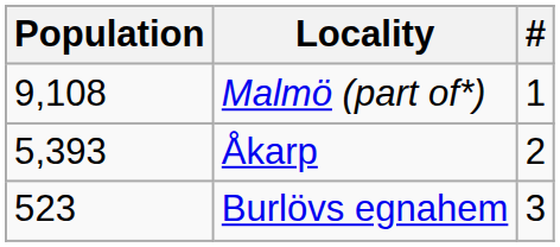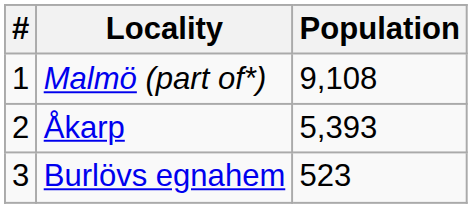 <table class="wikitable">
 <tr>
+<th>#</th>
+<th>Locality</th>
 <th>Population</th>
-<th>Locality</th>
-<th>#</th>
 </tr>
 <tr>
+<td>1</td>
+<td><em><a href='#'>Malmö</a> (part of*)</em></td>
 <td>9,108</td>
-<td><em><a href='#'>Malmö</a> (part of*)</em></td>
-<td>1</td>
 </tr>
 <tr>
+<td>2</td>
+<td><a href='#'>Åkarp</a></td>
 <td>5,393</td>
-<td><a href='#'>Åkarp</a></td>
-<td>2</td>
 </tr>
 <tr>
+<td>3</td>
+<td><a href='#'>Burlövs egnahem</a></td>
 <td>523</td>
-<td><a href='#'>Burlövs egnahem</a></td>
-<td>3</td>
 </tr>
 </table>
